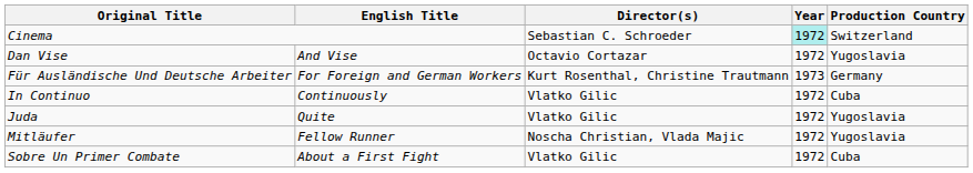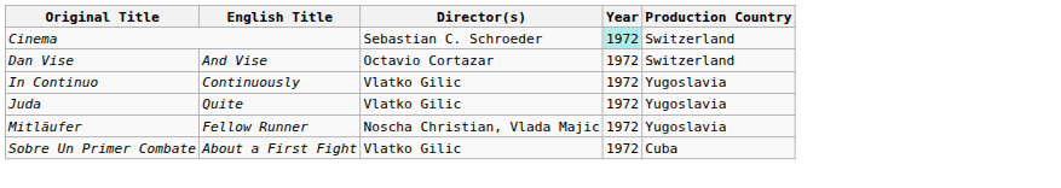 <table class="wikitable sortable">
 <tr>
 <th>Original Title</th>
 <th>English Title</th>
 <th>Director(s)</th>
 <th>Year</th>
 <th>Production Country</th>
 </tr>
 <tr>
 <td colspan="2"><em>Cinema</em></td>
 <td>Sebastian C. Schroeder</td>
 <td style="background: paleturquoise;">1972</td>
 <td>Switzerland</td>
 </tr>
 <tr>
 <td><em>Dan Vise</em></td>
 <td><em>And Vise</em></td>
 <td>Octavio Cortazar</td>
 <td>1972</td>
-<td>Yugoslavia</td>
-</tr>
-<tr>
-<td><em>Für Ausländische Und Deutsche Arbeiter</em></td>
-<td><em>For Foreign and German Workers</em></td>
-<td>Kurt Rosenthal, Christine Trautmann</td>
-<td>1973</td>
-<td>Germany</td>
+<td>Switzerland</td>
 </tr>
 <tr>
 <td><em>In Continuo</em></td>
 <td><em>Continuously</em></td>
 <td>Vlatko Gilic</td>
 <td>1972</td>
-<td>Cuba</td>
+<td>Yugoslavia</td>
 </tr>
 <tr>
 <td><em>Juda</em></td>
 <td><em>Quite</em></td>
 <td>Vlatko Gilic</td>
 <td>1972</td>
 <td>Yugoslavia</td>
 </tr>
 <tr>
 <td><em>Mitläufer</em></td>
 <td><em>Fellow Runner</em></td>
 <td>Noscha Christian, Vlada Majic</td>
 <td>1972</td>
 <td>Yugoslavia</td>
 </tr>
 <tr>
 <td><em>Sobre Un Primer Combate</em></td>
 <td><em>About a First Fight</em></td>
 <td>Vlatko Gilic</td>
 <td>1972</td>
 <td>Cuba</td>
 </tr>
 </table>
